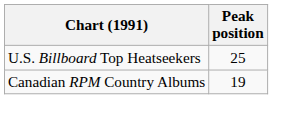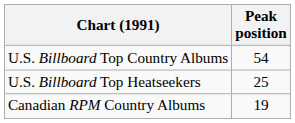 <table class="wikitable">
 <tr>
 <th>Chart (1991)</th>
 <th>Peak<br>position</th>
+</tr>
+<tr>
+<td>U.S. <em>Billboard</em> Top Country Albums</td>
+<td align="center">54</td>
 </tr>
 <tr>
 <td>U.S. <em>Billboard</em> Top Heatseekers</td>
 <td align="center">25</td>
 </tr>
 <tr>
 <td>Canadian <em>RPM</em> Country Albums</td>
 <td align="center">19</td>
 </tr>
 </table>
